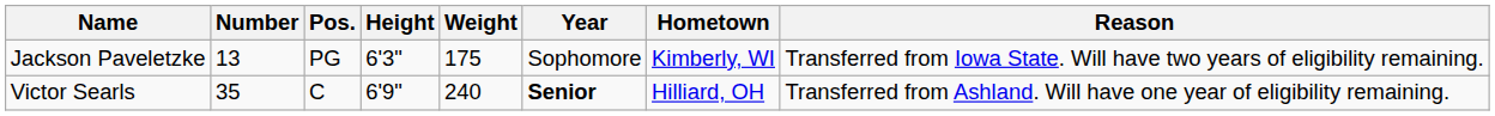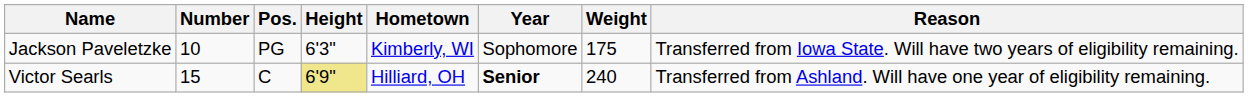 <table class="wikitable sortable" border="1">
 <tr align=center>
 <th style= >Name</th>
 <th style= >Number</th>
 <th style= >Pos.</th>
 <th style= >Height</th>
+<th style= >Hometown</th>
+<th style= >Year</th>
 <th style= >Weight</th>
-<th style= >Year</th>
-<th style= >Hometown</th>
 <th style= >Reason</th>
 </tr>
 <tr>
 <td>Jackson Paveletzke</td>
-<td>13</td>
+<td>10</td>
 <td>PG</td>
 <td>6'3"</td>
+<td><a href='#'>Kimberly, WI</a></td>
+<td>Sophomore</td>
 <td>175</td>
-<td>Sophomore</td>
-<td><a href='#'>Kimberly, WI</a></td>
 <td>Transferred from <a href='#'>Iowa State</a>. Will have two years of eligibility remaining.</td>
 </tr>
 <tr>
 <td>Victor Searls</td>
-<td>35</td>
+<td>15</td>
 <td>C</td>
-<td>6'9"</td>
+<td style="background: khaki;">6'9"</td>
+<td><a href='#'>Hilliard, OH</a></td>
+<td><strong>Senior</strong></td>
 <td>240</td>
-<td><strong>Senior</strong></td>
-<td><a href='#'>Hilliard, OH</a></td>
 <td>Transferred from <a href='#'>Ashland</a>. Will have one year of eligibility remaining.</td>
 </tr>
 </table>
